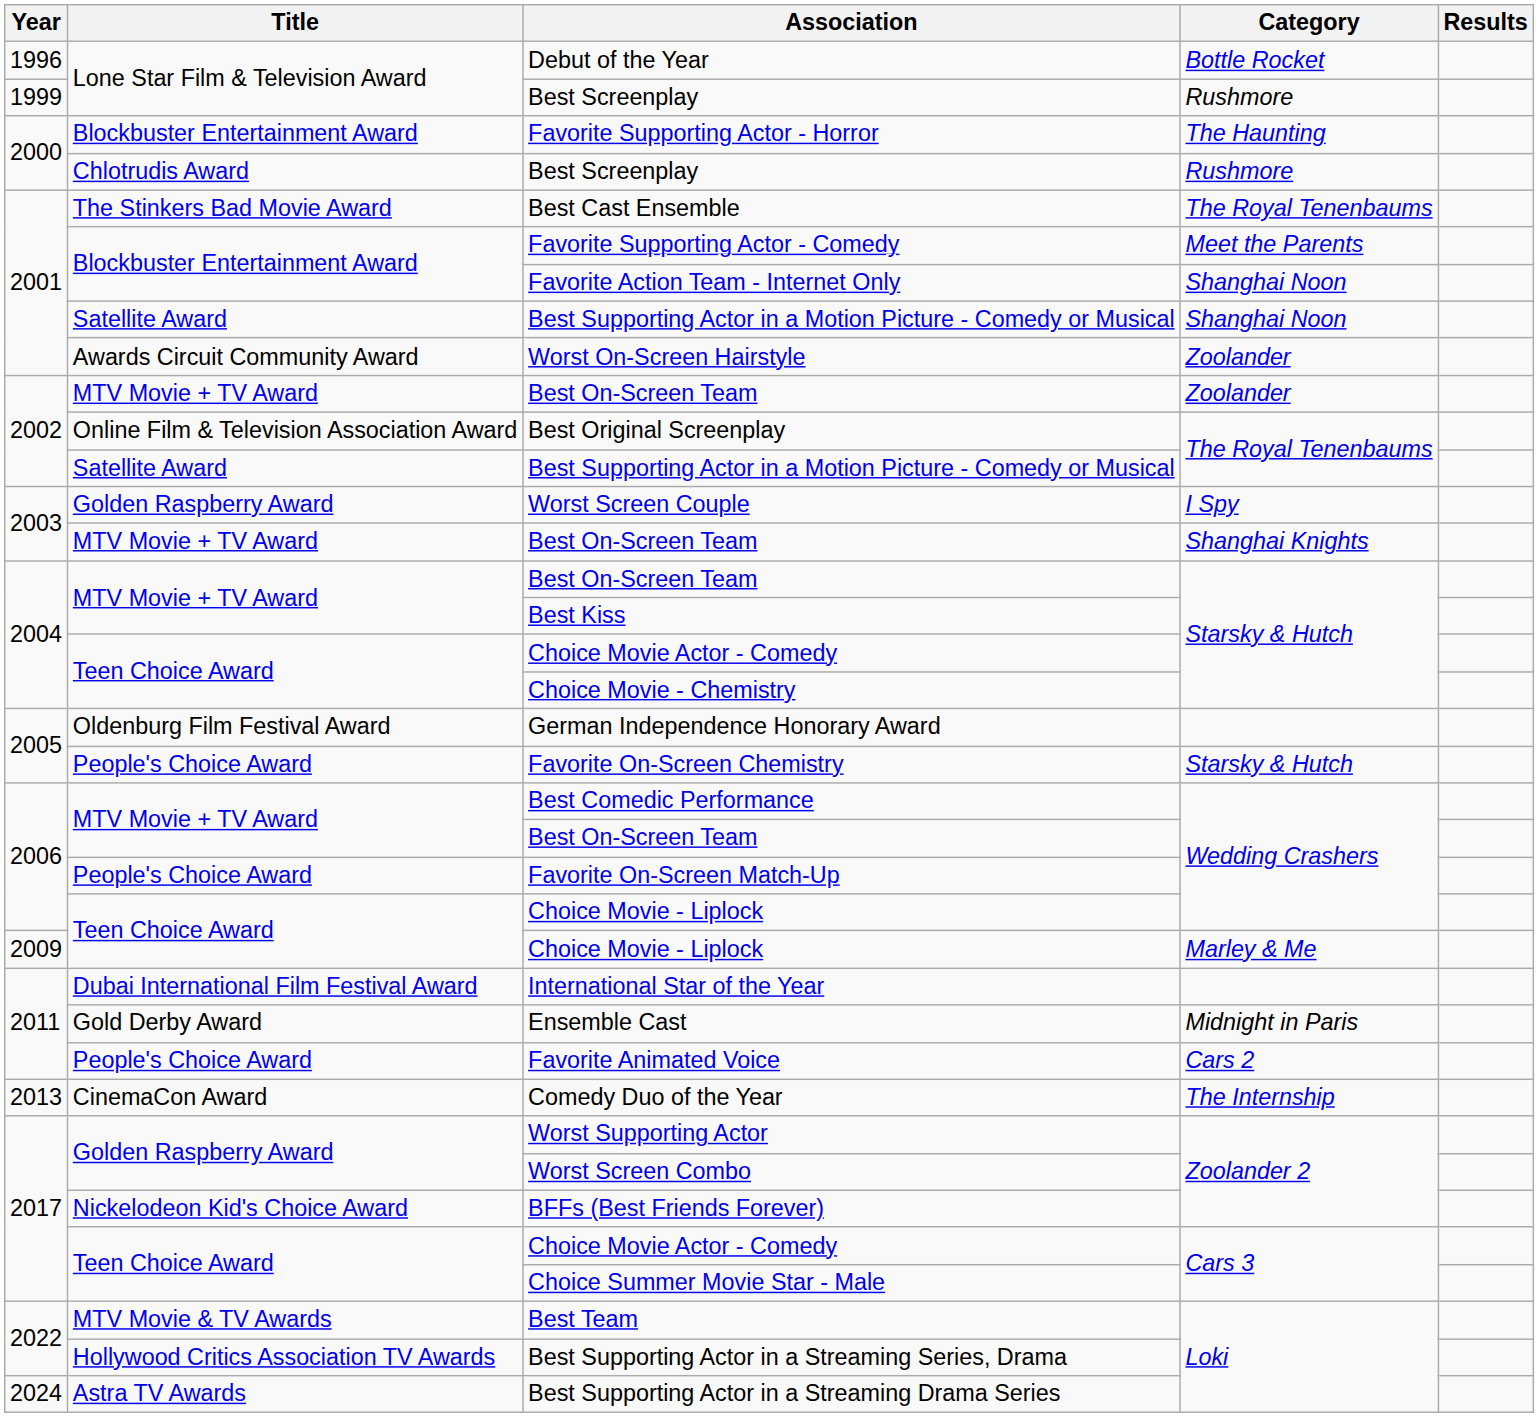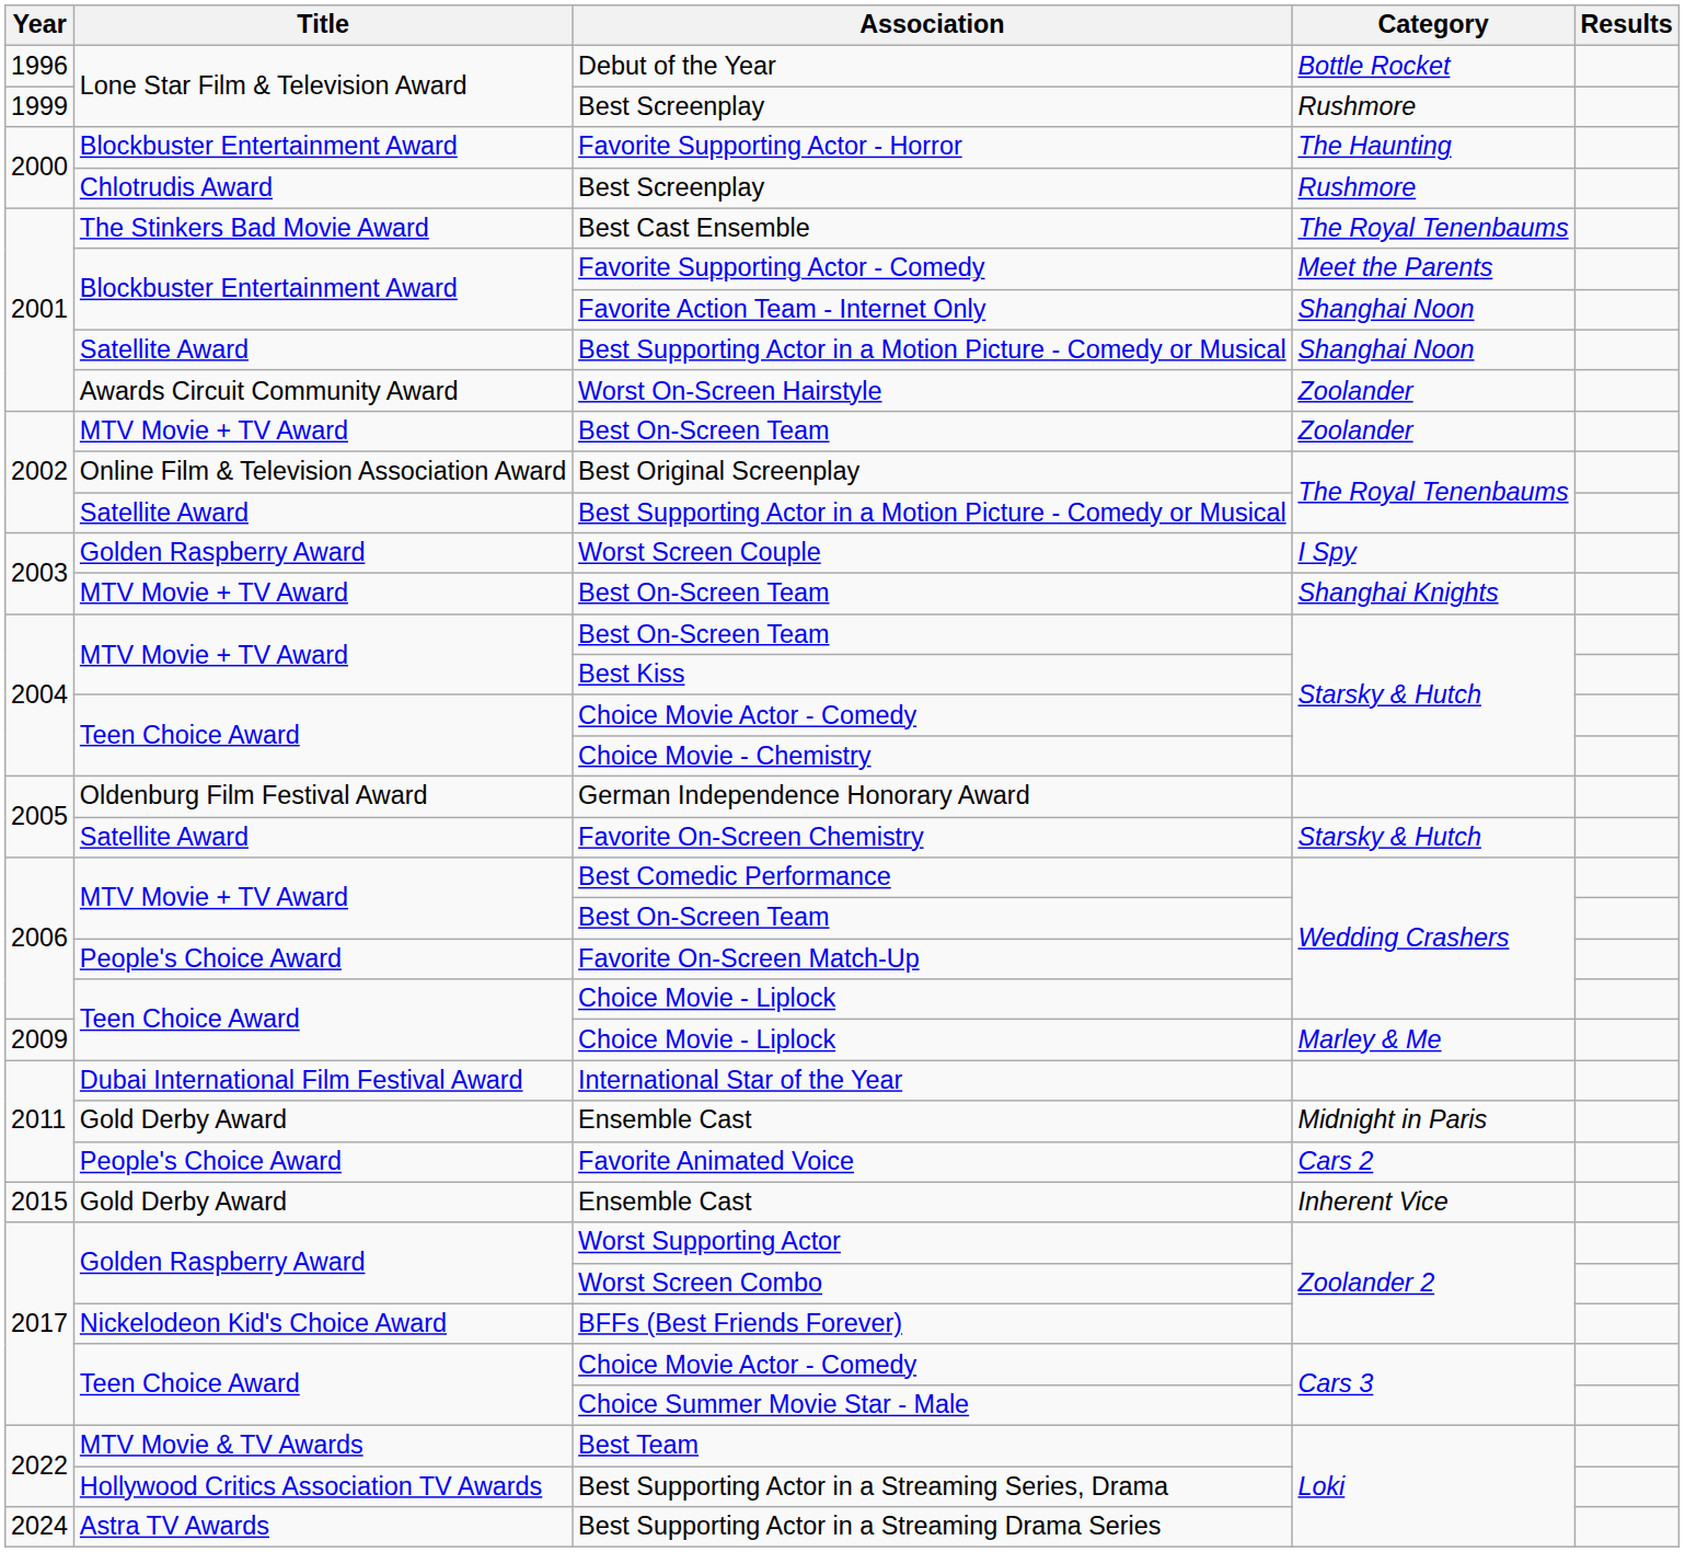 <table class="wikitable">
 <tr>
 <th>Year</th>
 <th>Title</th>
 <th>Association</th>
 <th>Category</th>
 <th>Results</th>
 </tr>
 <tr>
 <td>1996</td>
 <td rowspan=2>Lone Star Film & Television Award</td>
 <td>Debut of the Year</td>
 <td><em><a href='#'>Bottle Rocket</a></em></td>
 <td></td>
 </tr>
 <tr>
 <td>1999</td>
 <td>Best Screenplay</td>
 <td><em>Rushmore</em></td>
 <td></td>
 </tr>
 <tr>
 <td rowspan=2>2000</td>
 <td><a href='#'>Blockbuster Entertainment Award</a></td>
 <td><a href='#'>Favorite Supporting Actor - Horror</a></td>
 <td><em><a href='#'>The Haunting</a></em></td>
 <td></td>
 </tr>
 <tr>
 <td><a href='#'>Chlotrudis Award</a></td>
 <td>Best Screenplay </td>
 <td><em><a href='#'>Rushmore</a></em></td>
 <td></td>
 </tr>
 <tr>
 <td rowspan=5>2001</td>
 <td><a href='#'>The Stinkers Bad Movie Award</a></td>
 <td>Best Cast Ensemble</td>
 <td><em><a href='#'>The Royal Tenenbaums</a></em></td>
 <td></td>
 </tr>
 <tr>
 <td rowspan=2><a href='#'>Blockbuster Entertainment Award</a></td>
 <td><a href='#'>Favorite Supporting Actor - Comedy</a></td>
 <td><em><a href='#'>Meet the Parents</a></em></td>
 <td></td>
 </tr>
 <tr>
 <td><a href='#'>Favorite Action Team - Internet Only</a></td>
 <td><em><a href='#'>Shanghai Noon</a></em></td>
 <td></td>
 </tr>
 <tr>
 <td><a href='#'>Satellite Award</a></td>
 <td><a href='#'>Best Supporting Actor in a Motion Picture - Comedy or Musical</a></td>
 <td><em><a href='#'>Shanghai Noon</a></em></td>
 <td></td>
 </tr>
 <tr>
 <td>Awards Circuit Community Award</td>
 <td><a href='#'>Worst On-Screen Hairstyle</a></td>
 <td><em><a href='#'>Zoolander</a></em></td>
 <td></td>
 </tr>
 <tr>
 <td rowspan=3>2002</td>
 <td><a href='#'>MTV Movie + TV Award</a></td>
 <td><a href='#'>Best On-Screen Team</a></td>
 <td><em><a href='#'>Zoolander</a></em></td>
 <td></td>
 </tr>
 <tr>
 <td>Online Film & Television Association Award</td>
 <td>Best Original Screenplay</td>
 <td rowspan=2><em><a href='#'>The Royal Tenenbaums</a></em></td>
 <td></td>
 </tr>
 <tr>
 <td><a href='#'>Satellite Award</a></td>
 <td><a href='#'>Best Supporting Actor in a Motion Picture - Comedy or Musical</a></td>
 <td></td>
 </tr>
 <tr>
 <td rowspan=2>2003</td>
 <td><a href='#'>Golden Raspberry Award</a></td>
 <td><a href='#'>Worst Screen Couple</a></td>
 <td><em><a href='#'>I Spy</a></em></td>
 <td></td>
 </tr>
 <tr>
 <td><a href='#'>MTV Movie + TV Award</a></td>
 <td><a href='#'>Best On-Screen Team</a></td>
 <td><em><a href='#'>Shanghai Knights</a></em></td>
 <td></td>
 </tr>
 <tr>
 <td rowspan=4>2004</td>
 <td rowspan=2><a href='#'>MTV Movie + TV Award</a></td>
 <td><a href='#'>Best On-Screen Team</a></td>
 <td rowspan=4><em><a href='#'>Starsky & Hutch</a></em></td>
 <td></td>
 </tr>
 <tr>
 <td><a href='#'>Best Kiss</a></td>
 <td></td>
 </tr>
 <tr>
 <td rowspan=2><a href='#'>Teen Choice Award</a></td>
 <td><a href='#'>Choice Movie Actor - Comedy</a></td>
 <td></td>
 </tr>
 <tr>
 <td><a href='#'>Choice Movie - Chemistry</a></td>
 <td></td>
 </tr>
 <tr>
 <td rowspan=2>2005</td>
 <td>Oldenburg Film Festival Award</td>
 <td>German Independence Honorary Award</td>
 <td></td>
 <td></td>
 </tr>
 <tr>
-<td><a href='#'>People's Choice Award</a></td>
+<td><a href='#'>Satellite Award</a></td>
 <td><a href='#'>Favorite On-Screen Chemistry</a></td>
 <td><em><a href='#'>Starsky & Hutch</a></em></td>
 <td></td>
 </tr>
 <tr>
 <td rowspan=4>2006</td>
 <td rowspan=2><a href='#'>MTV Movie + TV Award</a></td>
 <td><a href='#'>Best Comedic Performance</a></td>
 <td rowspan=4><em><a href='#'>Wedding Crashers</a></em></td>
 <td></td>
 </tr>
 <tr>
 <td><a href='#'>Best On-Screen Team</a></td>
 <td></td>
 </tr>
 <tr>
 <td><a href='#'>People's Choice Award</a></td>
 <td><a href='#'>Favorite On-Screen Match-Up</a></td>
 <td></td>
 </tr>
 <tr>
 <td rowspan=2><a href='#'>Teen Choice Award</a></td>
 <td><a href='#'>Choice Movie - Liplock</a></td>
 <td></td>
 </tr>
 <tr>
 <td>2009</td>
 <td><a href='#'>Choice Movie - Liplock</a></td>
 <td><em><a href='#'>Marley & Me</a></em></td>
 <td></td>
 </tr>
 <tr>
 <td rowspan=3>2011</td>
 <td><a href='#'>Dubai International Film Festival Award</a></td>
 <td><a href='#'>International Star of the Year</a></td>
 <td></td>
 <td></td>
 </tr>
 <tr>
 <td>Gold Derby Award</td>
 <td>Ensemble Cast</td>
 <td><em>Midnight in Paris</em></td>
 <td></td>
 </tr>
 <tr>
 <td><a href='#'>People's Choice Award</a></td>
 <td><a href='#'>Favorite Animated Voice</a></td>
 <td><em><a href='#'>Cars 2</a></em></td>
 <td></td>
 </tr>
 <tr>
-<td>2013</td>
-<td>CinemaCon Award</td>
-<td>Comedy Duo of the Year</td>
-<td><em><a href='#'>The Internship</a></em></td>
+<td>2015</td>
+<td>Gold Derby Award</td>
+<td>Ensemble Cast</td>
+<td><em>Inherent Vice</em></td>
 <td></td>
 </tr>
 <tr>
 <td rowspan=5>2017</td>
 <td rowspan=2><a href='#'>Golden Raspberry Award</a></td>
 <td><a href='#'>Worst Supporting Actor</a></td>
 <td rowspan=3><em><a href='#'>Zoolander 2</a></em></td>
 <td></td>
 </tr>
 <tr>
 <td><a href='#'>Worst Screen Combo</a></td>
 <td></td>
 </tr>
 <tr>
 <td><a href='#'>Nickelodeon Kid's Choice Award</a></td>
 <td><a href='#'>BFFs (Best Friends Forever)</a></td>
 <td></td>
 </tr>
 <tr>
 <td rowspan=2><a href='#'>Teen Choice Award</a></td>
 <td><a href='#'>Choice Movie Actor - Comedy</a></td>
 <td rowspan=2><em><a href='#'>Cars 3</a></em></td>
 <td></td>
 </tr>
 <tr>
 <td><a href='#'>Choice Summer Movie Star - Male</a></td>
 <td></td>
 </tr>
 <tr>
 <td rowspan=2>2022</td>
 <td><a href='#'>MTV Movie & TV Awards</a></td>
 <td><a href='#'>Best Team</a></td>
 <td rowspan=3><em><a href='#'>Loki</a></em></td>
 <td></td>
 </tr>
 <tr>
 <td><a href='#'>Hollywood Critics Association TV Awards</a></td>
 <td>Best Supporting Actor in a Streaming Series, Drama</td>
 <td></td>
 </tr>
 <tr>
 <td>2024</td>
 <td><a href='#'>Astra TV Awards</a></td>
 <td>Best Supporting Actor in a Streaming Drama Series</td>
 <td></td>
 </tr>
 </table>
